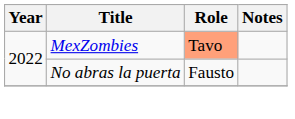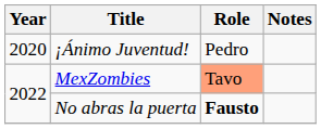 <table class="wikitable">
 <tr>
 <th>Year</th>
 <th>Title</th>
 <th>Role</th>
 <th>Notes</th>
+</tr>
+<tr>
+<td>2020</td>
+<td><em>¡Ánimo Juventud!</em></td>
+<td>Pedro</td>
+<td></td>
 </tr>
 <tr>
 <td rowspan="2">2022</td>
 <td><em><a href='#'>MexZombies</a></em></td>
 <td style="background: lightsalmon;">Tavo</td>
 <td></td>
 </tr>
 <tr>
 <td><em>No abras la puerta</em></td>
-<td>Fausto</td>
+<td><strong>Fausto</strong></td>
 <td></td>
 </tr>
 <tr>
 </tr>
 </table>
